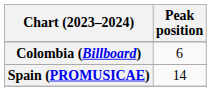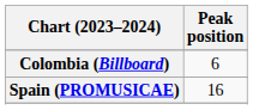 <table class="wikitable sortable plainrowheaders" style="text-align:center">
 <tr>
 <th scope="col">Chart (2023–2024)</th>
 <th scope="col">Peak<br>position</th>
 </tr>
 <tr>
 </tr>
 <tr>
 <th scope="row">Colombia (<em><a href='#'>Billboard</a></em>)</th>
 <td>6</td>
 </tr>
 <tr>
 </tr>
 <tr>
 <th scope="row">Spain (<a href='#'>PROMUSICAE</a>)</th>
-<td>14</td>
+<td>16</td>
 </tr>
 <tr>
 </tr>
 <tr>
 </tr>
 <tr>
 </tr>
 <tr>
 </tr>
 </table>
